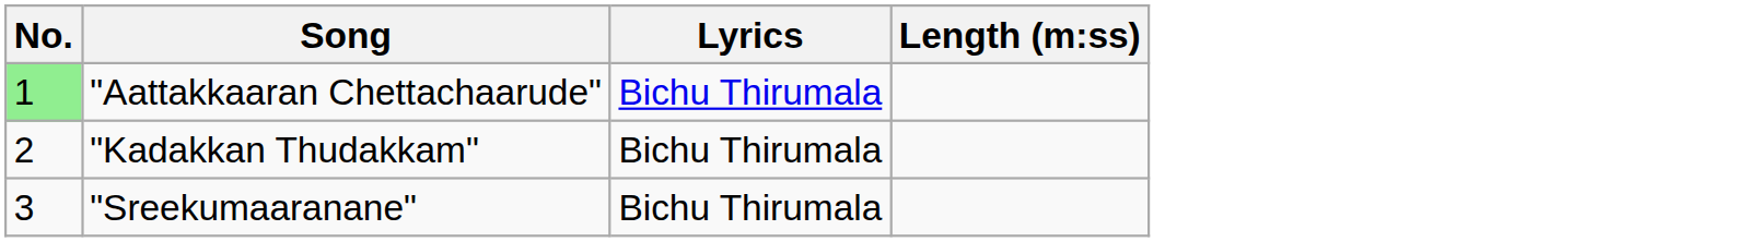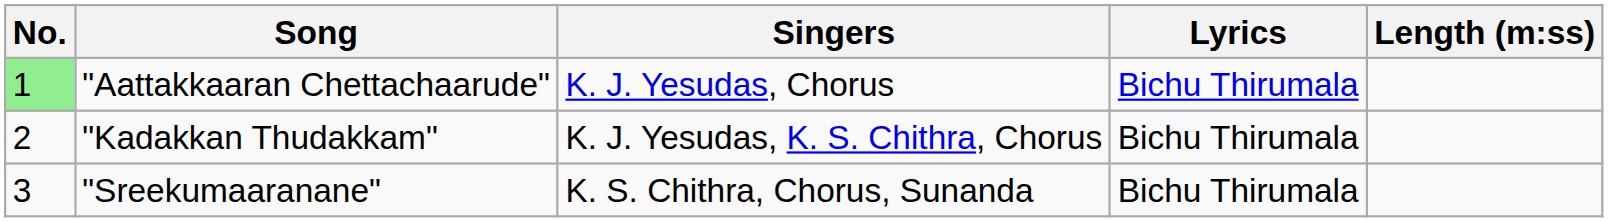 <table class="wikitable" style="font-size:95%;">
 <tr>
 <th>No.</th>
 <th>Song</th>
+<th>Singers</th>
 <th>Lyrics</th>
 <th>Length (m:ss)</th>
 </tr>
 <tr>
 <td style="background: lightgreen;">1</td>
 <td>"Aattakkaaran Chettachaarude"</td>
+<td><a href='#'>K. J. Yesudas</a>, Chorus</td>
 <td><a href='#'>Bichu Thirumala</a></td>
 <td></td>
 </tr>
 <tr>
 <td>2</td>
 <td>"Kadakkan Thudakkam"</td>
+<td>K. J. Yesudas, <a href='#'>K. S. Chithra</a>, Chorus</td>
 <td>Bichu Thirumala</td>
 <td></td>
 </tr>
 <tr>
 <td>3</td>
 <td>"Sreekumaaranane"</td>
+<td>K. S. Chithra, Chorus, Sunanda</td>
 <td>Bichu Thirumala</td>
 <td></td>
 </tr>
 </table>
